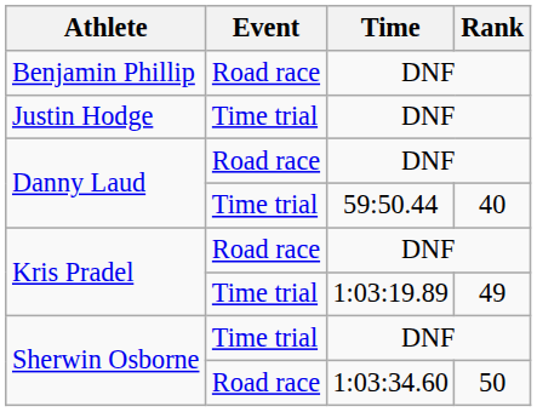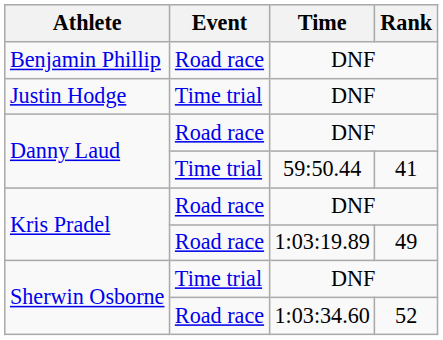 <table class=wikitable style="font-size:90%">
 <tr>
 <th>Athlete</th>
 <th>Event</th>
 <th>Time</th>
 <th>Rank</th>
 </tr>
 <tr align=center>
 <td align=left><a href='#'>Benjamin Phillip</a></td>
 <td align=left><a href='#'>Road race</a></td>
 <td colspan=2>DNF</td>
 </tr>
 <tr align=center>
 <td align=left><a href='#'>Justin Hodge</a></td>
 <td align=left><a href='#'>Time trial</a></td>
 <td colspan=2>DNF</td>
 </tr>
 <tr align=center>
 <td align=left rowspan=2><a href='#'>Danny Laud</a></td>
 <td align=left><a href='#'>Road race</a></td>
 <td colspan=2>DNF</td>
 </tr>
 <tr align=center>
 <td align=left><a href='#'>Time trial</a></td>
 <td>59:50.44</td>
-<td>40</td>
+<td>41</td>
 </tr>
 <tr align=center>
 <td align=left rowspan=2><a href='#'>Kris Pradel</a></td>
 <td align=left><a href='#'>Road race</a></td>
 <td colspan=2>DNF</td>
 </tr>
 <tr align=center>
-<td align=left><a href='#'>Time trial</a></td>
+<td align=left><a href='#'>Road race</a></td>
 <td>1:03:19.89</td>
 <td>49</td>
 </tr>
 <tr align=center>
 <td align=left rowspan=2><a href='#'>Sherwin Osborne</a></td>
 <td align=left><a href='#'>Time trial</a></td>
 <td colspan=2>DNF</td>
 </tr>
 <tr align=center>
 <td align=left><a href='#'>Road race</a></td>
 <td>1:03:34.60</td>
-<td>50</td>
+<td>52</td>
 </tr>
 </table>
